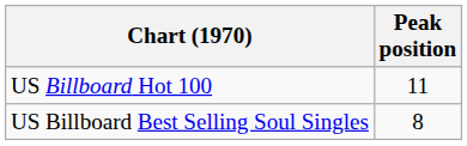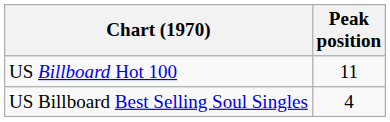 <table class="wikitable sortable">
 <tr>
 <th>Chart (1970)</th>
 <th>Peak<br>position</th>
 </tr>
 <tr>
 <td align="left">US <a href='#'><em>Billboard</em> Hot 100</a></td>
 <td align="center">11</td>
 </tr>
 <tr>
 <td align="left">US  Billboard <a href='#'>Best Selling Soul Singles</a></td>
-<td align="center">8</td>
+<td align="center">4</td>
 </tr>
 </table>
